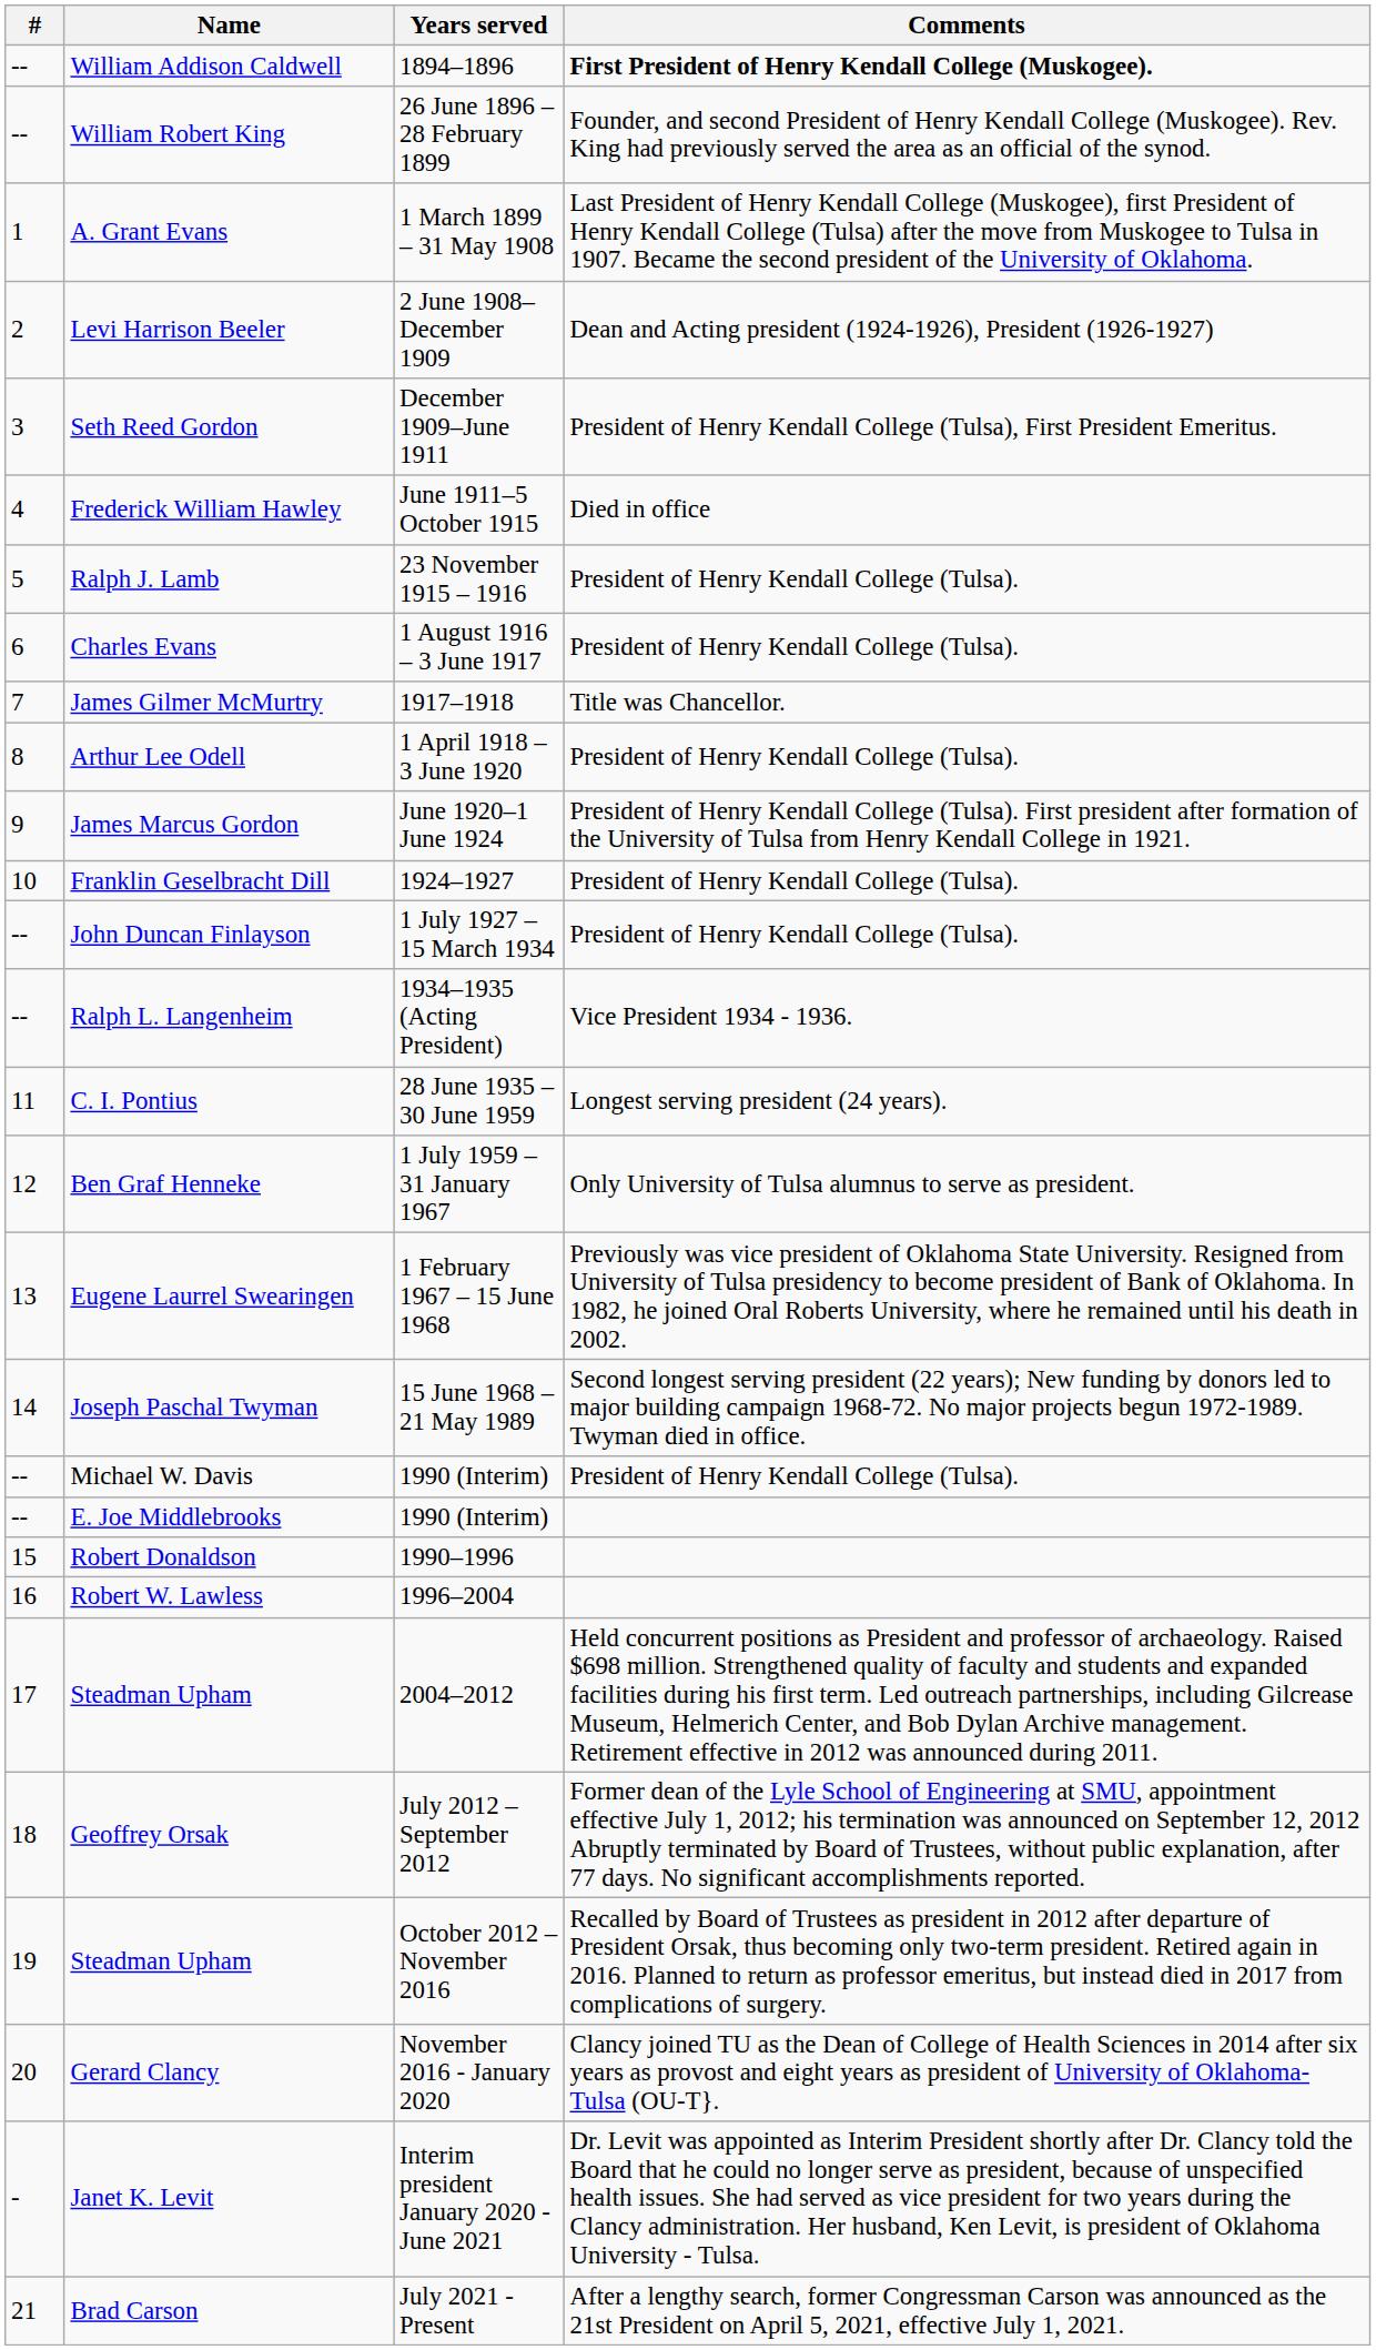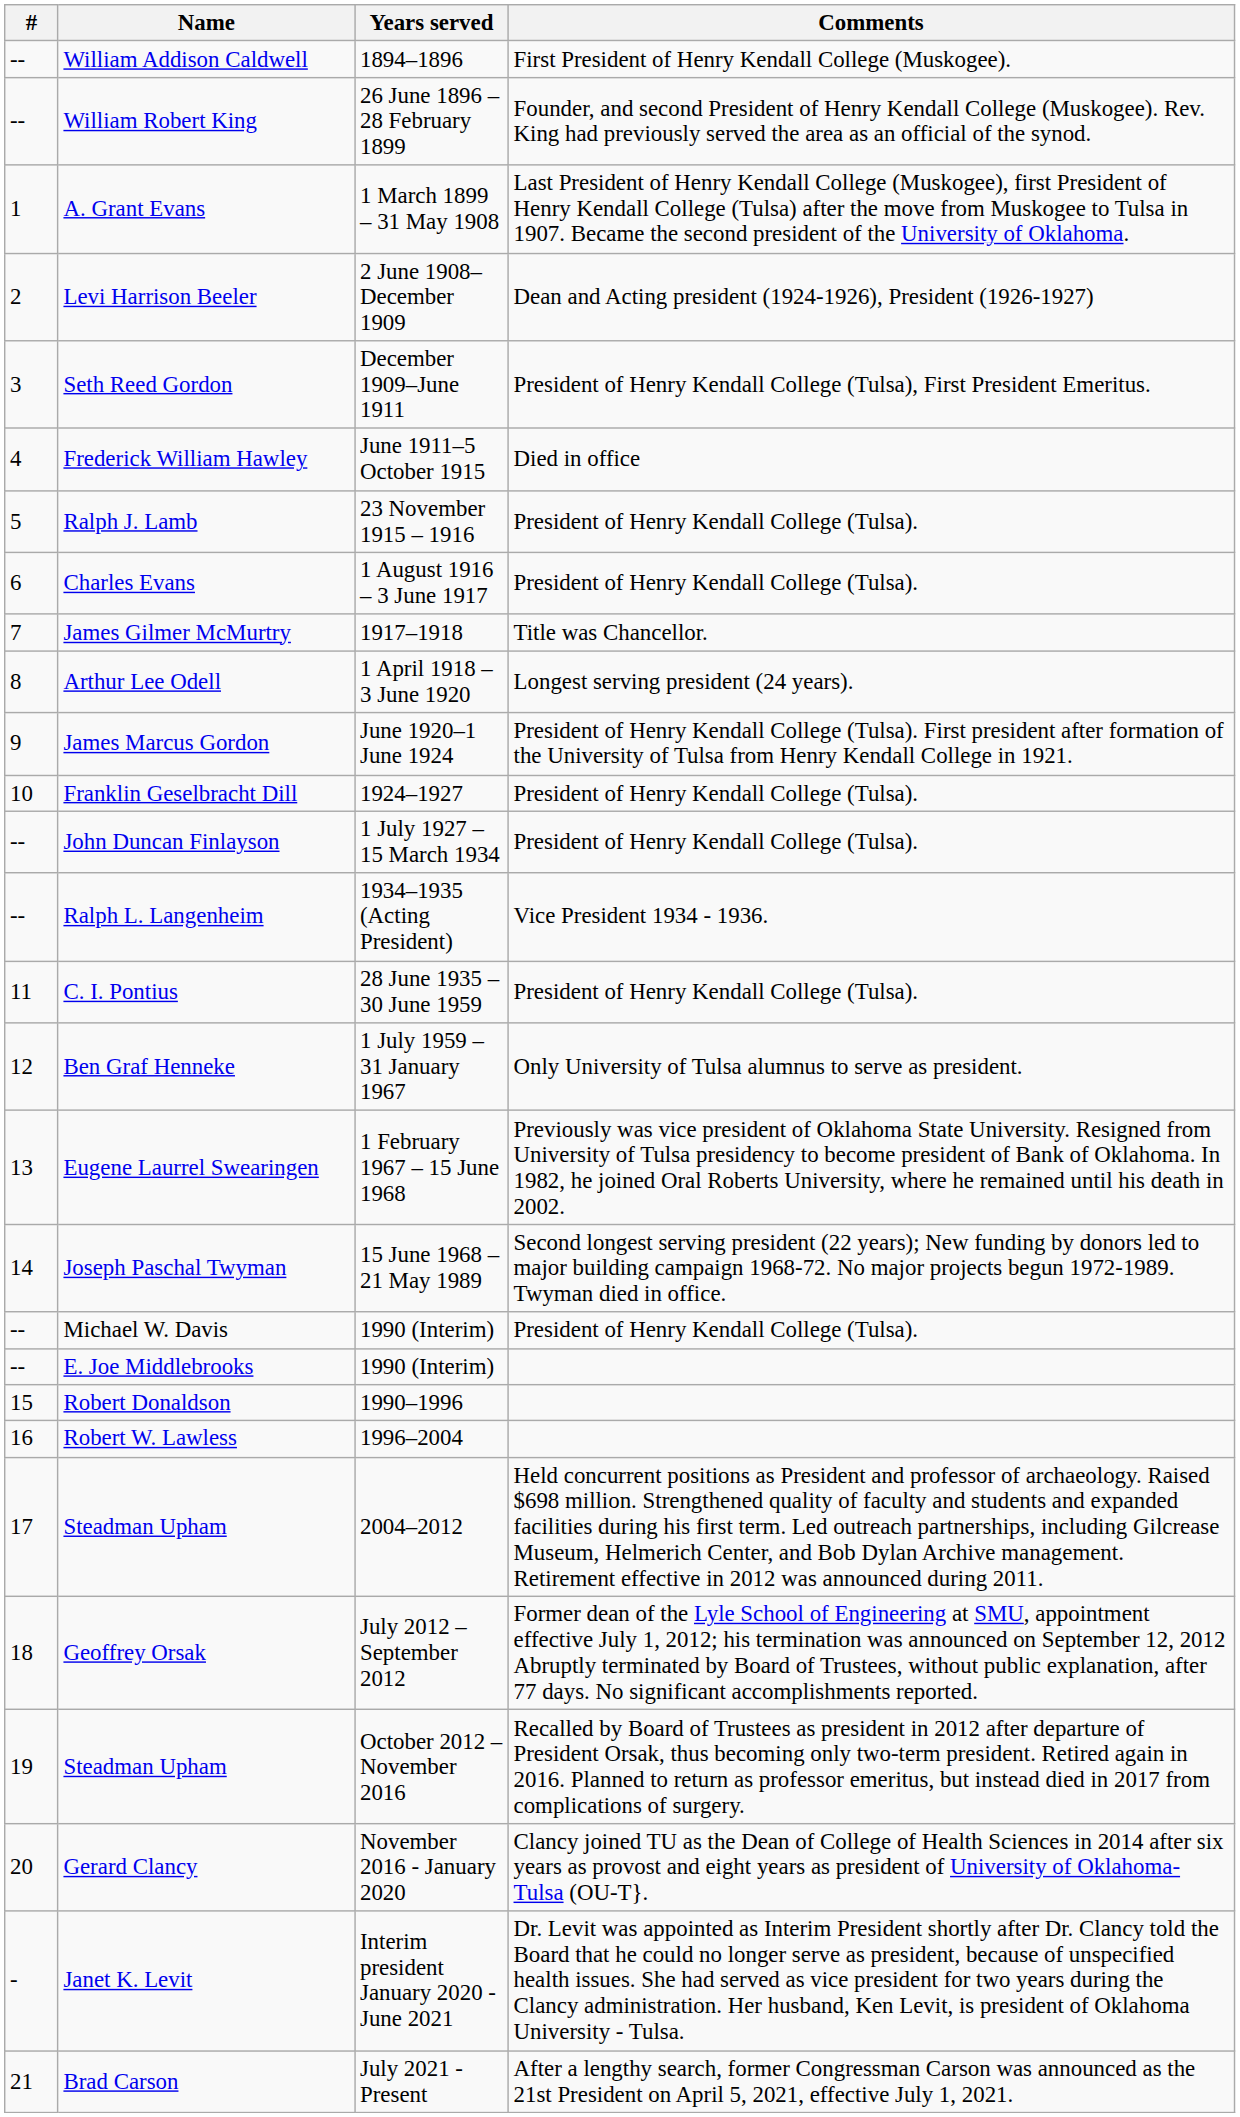 <table class="wikitable">
 <tr>
 <th scope="col" width="30">#</th>
 <th scope="col" width="200">Name</th>
 <th scope="col" width="100">Years served</th>
 <th scope="col" width="500">Comments</th>
 </tr>
 <tr>
 <td>--</td>
 <td><a href='#'>William Addison Caldwell</a></td>
 <td>1894–1896</td>
-<td><strong>First President of Henry Kendall College (Muskogee).</strong></td>
+<td>First President of Henry Kendall College (Muskogee).</td>
 </tr>
 <tr>
 <td>--</td>
 <td><a href='#'>William Robert King</a></td>
 <td>26 June 1896 – 28 February 1899</td>
 <td>Founder, and second President of Henry Kendall College (Muskogee). Rev. King had previously served the area as an official of the synod.</td>
 </tr>
 <tr>
 <td>1</td>
 <td><a href='#'>A. Grant Evans</a></td>
 <td>1 March 1899 – 31 May 1908</td>
 <td>Last President of Henry Kendall College (Muskogee), first President of Henry Kendall College (Tulsa) after the move from Muskogee to Tulsa in 1907. Became the second president of the <a href='#'>University of Oklahoma</a>.</td>
 </tr>
 <tr>
 <td>2</td>
 <td><a href='#'>Levi Harrison Beeler</a></td>
 <td>2 June 1908–December 1909</td>
 <td>Dean and Acting president (1924-1926), President (1926-1927)</td>
 </tr>
 <tr>
 <td>3</td>
 <td><a href='#'>Seth Reed Gordon</a></td>
 <td>December 1909–June 1911</td>
 <td>President of Henry Kendall College (Tulsa), First President Emeritus.</td>
 </tr>
 <tr>
 <td>4</td>
 <td><a href='#'>Frederick William Hawley</a></td>
 <td>June 1911–5 October 1915</td>
 <td>Died in office</td>
 </tr>
 <tr>
 <td>5</td>
 <td><a href='#'>Ralph J. Lamb</a></td>
 <td>23 November 1915 – 1916</td>
 <td>President of Henry Kendall College (Tulsa).</td>
 </tr>
 <tr>
 <td>6</td>
 <td><a href='#'>Charles Evans</a></td>
 <td>1 August 1916 – 3 June 1917</td>
 <td>President of Henry Kendall College (Tulsa).</td>
 </tr>
 <tr>
 <td>7</td>
 <td><a href='#'>James Gilmer McMurtry</a></td>
 <td>1917–1918</td>
 <td>Title was Chancellor.</td>
 </tr>
 <tr>
 <td>8</td>
 <td><a href='#'>Arthur Lee Odell</a></td>
 <td>1 April 1918 – 3 June 1920</td>
-<td>President of Henry Kendall College (Tulsa).</td>
+<td>Longest serving president (24 years).</td>
 </tr>
 <tr>
 <td>9</td>
 <td><a href='#'>James Marcus Gordon</a></td>
 <td>June 1920–1 June 1924</td>
 <td>President of Henry Kendall College (Tulsa).  First president after formation of the University of Tulsa from Henry Kendall College in 1921.</td>
 </tr>
 <tr>
 <td>10</td>
 <td><a href='#'>Franklin Geselbracht Dill</a></td>
 <td>1924–1927</td>
 <td>President of Henry Kendall College (Tulsa).</td>
 </tr>
 <tr>
 <td>--</td>
 <td><a href='#'>John Duncan Finlayson</a></td>
 <td>1 July 1927 – 15 March 1934</td>
 <td>President of Henry Kendall College (Tulsa).</td>
 </tr>
 <tr>
 <td>--</td>
 <td><a href='#'>Ralph L. Langenheim</a></td>
 <td>1934–1935 (Acting President)</td>
 <td>  Vice President 1934 - 1936.</td>
 </tr>
 <tr>
 <td>11</td>
 <td><a href='#'>C. I. Pontius</a></td>
 <td>28 June 1935 – 30 June 1959</td>
-<td>Longest serving president (24 years).</td>
+<td>President of Henry Kendall College (Tulsa).</td>
 </tr>
 <tr>
 <td>12</td>
 <td><a href='#'>Ben Graf Henneke</a></td>
 <td>1 July 1959 – 31 January 1967</td>
 <td>Only University of Tulsa alumnus to serve as president.</td>
 </tr>
 <tr>
 <td>13</td>
 <td><a href='#'>Eugene Laurrel Swearingen</a></td>
 <td>1 February 1967 – 15 June 1968</td>
 <td>Previously was vice president of Oklahoma State University. Resigned from University of Tulsa presidency to become president of Bank of Oklahoma. In 1982, he joined Oral Roberts University, where he remained until his death in 2002.</td>
 </tr>
 <tr>
 <td>14</td>
 <td><a href='#'>Joseph Paschal Twyman</a></td>
 <td>15 June 1968 – 21 May 1989</td>
 <td>Second longest serving president (22 years); New funding by donors led to major building campaign 1968-72. No major projects begun 1972-1989. Twyman died in office.</td>
 </tr>
 <tr>
 <td>--</td>
 <td>Michael W. Davis</td>
 <td>1990 (Interim)</td>
 <td>President of Henry Kendall College (Tulsa).</td>
 </tr>
 <tr>
 <td>--</td>
 <td><a href='#'>E. Joe Middlebrooks</a></td>
 <td>1990 (Interim)</td>
 <td></td>
 </tr>
 <tr>
 <td>15</td>
 <td><a href='#'>Robert Donaldson</a></td>
 <td>1990–1996</td>
 <td></td>
 </tr>
 <tr>
 <td>16</td>
 <td><a href='#'>Robert W. Lawless</a></td>
 <td>1996–2004</td>
 <td></td>
 </tr>
 <tr>
 <td>17</td>
 <td><a href='#'>Steadman Upham</a></td>
 <td>2004–2012</td>
 <td>Held concurrent positions as President and professor of archaeology. Raised $698 million. Strengthened quality of faculty and students and expanded facilities during his first term.  Led outreach partnerships, including Gilcrease Museum, Helmerich Center, and Bob Dylan Archive management. Retirement effective in 2012 was announced during 2011.</td>
 </tr>
 <tr>
 <td>18</td>
 <td><a href='#'>Geoffrey Orsak</a></td>
 <td>July 2012 – September 2012</td>
 <td>Former dean of the <a href='#'>Lyle School of Engineering</a> at <a href='#'>SMU</a>, appointment effective July 1, 2012; his termination was announced on September 12, 2012 Abruptly terminated by Board of Trustees, without  public explanation, after 77 days. No significant accomplishments reported.</td>
 </tr>
 <tr>
 <td>19</td>
 <td><a href='#'>Steadman Upham</a></td>
 <td>October 2012 – November 2016</td>
 <td>Recalled by Board of Trustees as president in 2012 after departure of President Orsak, thus becoming only two-term president. Retired again in 2016. Planned to return as professor emeritus, but instead died in 2017 from complications of surgery.</td>
 </tr>
 <tr>
 <td>20</td>
 <td><a href='#'>Gerard Clancy</a></td>
 <td>November 2016 - January 2020</td>
 <td>Clancy joined TU as the Dean of College of Health Sciences in 2014 after six years as provost and eight years as president of <a href='#'>University of Oklahoma-Tulsa</a> (OU-T}.</td>
 </tr>
 <tr>
 <td>-</td>
 <td><a href='#'>Janet K. Levit</a></td>
 <td>Interim president January 2020 - June 2021</td>
 <td>Dr. Levit was appointed as Interim President shortly after Dr. Clancy told the Board that he could no longer serve as president, because of unspecified health issues. She had served as vice president for two years during the Clancy administration. Her husband, Ken Levit, is president of Oklahoma University - Tulsa.</td>
 </tr>
 <tr>
 <td>21</td>
 <td><a href='#'>Brad Carson</a></td>
 <td>July 2021 - Present</td>
 <td>After a lengthy search, former Congressman Carson was announced as the 21st President on April 5, 2021, effective July 1, 2021.</td>
 </tr>
 </table>
